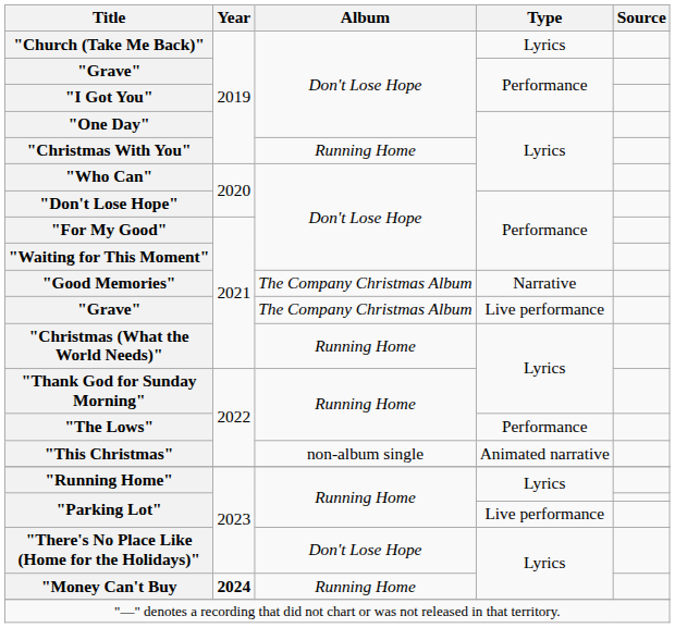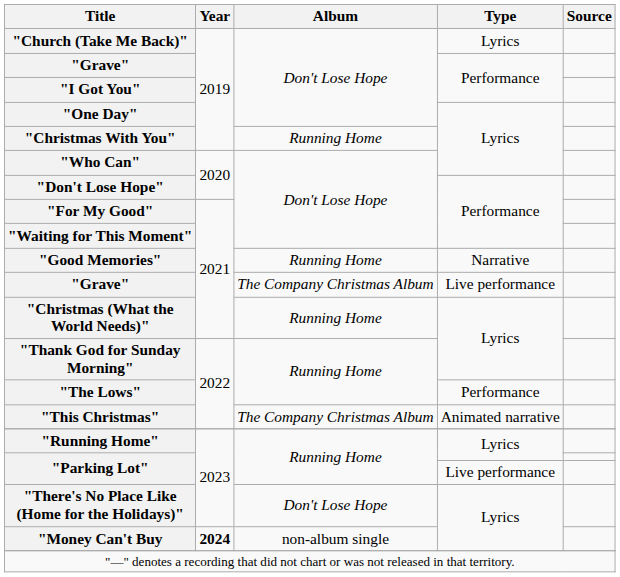 <table class="wikitable plainrowheaders" style="text-align:center;">
 <tr>
 <th scope="col" style="width:12em;">Title</th>
 <th>Year</th>
 <th>Album</th>
 <th>Type</th>
 <th>Source</th>
 </tr>
 <tr>
 <th scope="row">"Church (Take Me Back)"</th>
 <td rowspan="5">2019</td>
 <td rowspan="4"><em>Don't Lose Hope</em></td>
 <td>Lyrics</td>
 <td></td>
 </tr>
 <tr>
 <th scope="row">"Grave"</th>
 <td rowspan="2">Performance</td>
 <td></td>
 </tr>
 <tr>
 <th scope="row">"I Got You"</th>
 <td></td>
 </tr>
 <tr>
 <th scope="row">"One Day"</th>
 <td rowspan="3">Lyrics</td>
 <td></td>
 </tr>
 <tr>
 <th scope="row">"Christmas With You"</th>
 <td><em>Running Home</em></td>
 <td></td>
 </tr>
 <tr>
 <th scope="row">"Who Can"</th>
 <td rowspan="2">2020</td>
 <td rowspan="4"><em>Don't Lose Hope</em></td>
 <td></td>
 </tr>
 <tr>
 <th scope="row">"Don't Lose Hope"</th>
 <td rowspan="3">Performance</td>
 <td></td>
 </tr>
 <tr>
 <th scope="row">"For My Good"</th>
 <td rowspan="5">2021</td>
 <td></td>
 </tr>
 <tr>
 <th scope="row">"Waiting for This Moment"</th>
 <td></td>
 </tr>
 <tr>
 <th scope="row">"Good Memories"</th>
-<td><em>The Company Christmas Album</em></td>
+<td><em>Running Home</em></td>
 <td>Narrative</td>
 <td></td>
 </tr>
 <tr>
 <th scope="row">"Grave"</th>
 <td><em>The Company Christmas Album</em></td>
 <td>Live performance</td>
 <td></td>
 </tr>
 <tr>
 <th scope="row">"Christmas (What the World Needs)"</th>
 <td><em>Running Home</em></td>
 <td rowspan="2">Lyrics</td>
 <td></td>
 </tr>
 <tr>
 <th scope="row">"Thank God for Sunday Morning"</th>
 <td rowspan="3">2022</td>
 <td rowspan="2"><em>Running Home</em></td>
 <td></td>
 </tr>
 <tr>
 <th scope="row">"The Lows"</th>
 <td>Performance</td>
 <td></td>
 </tr>
 <tr>
 <th scope="row">"This Christmas"</th>
-<td>non-album single</td>
+<td><em>The Company Christmas Album</em></td>
 <td>Animated narrative</td>
 <td></td>
 </tr>
 <tr>
 </tr>
 <tr>
 <th scope="row">"Running Home"</th>
 <td rowspan="4">2023</td>
 <td rowspan="3"><em>Running Home</em></td>
 <td rowspan="2">Lyrics</td>
 <td></td>
 </tr>
 <tr>
 <th rowspan="2" scope="row">"Parking Lot"</th>
 <td></td>
 </tr>
 <tr>
 <td>Live performance</td>
 <td></td>
 </tr>
 <tr>
 <th scope="row">"There's No Place Like (Home for the Holidays)"</th>
 <td><em>Don't Lose Hope</em></td>
 <td rowspan="2">Lyrics</td>
 <td></td>
 </tr>
 <tr>
 <th scope="row">"Money Can't Buy</th>
 <td><strong>2024</strong></td>
-<td><em>Running Home</em></td>
+<td>non-album single</td>
 <td></td>
 </tr>
 <tr>
 </tr>
 <tr>
 <td colspan="10" style="font-size:85%">"—" denotes a recording that did not chart or was not released in that territory.</td>
 </tr>
 </table>
